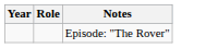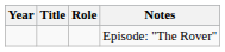 <table class="wikitable">
 <tr style="background:#B0C4DE;">
 <th scope="col">Year</th>
+<th scope="col">Title</th>
 <th scope="col">Role</th>
 <th scope="col" class="unsortable">Notes</th>
 </tr>
 <tr>
 <td></td>
+<td><em></em></td>
 <td></td>
 <td>Episode: "The Rover"</td>
 </tr>
 </table>
